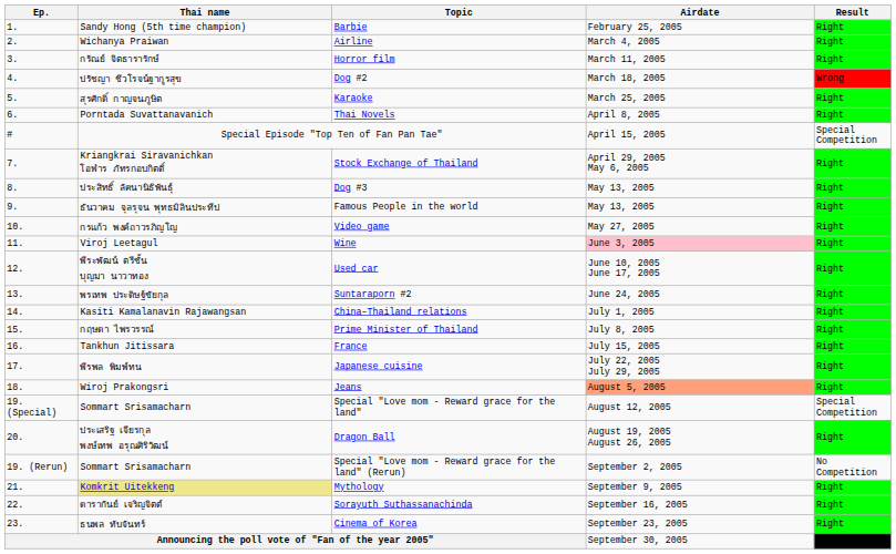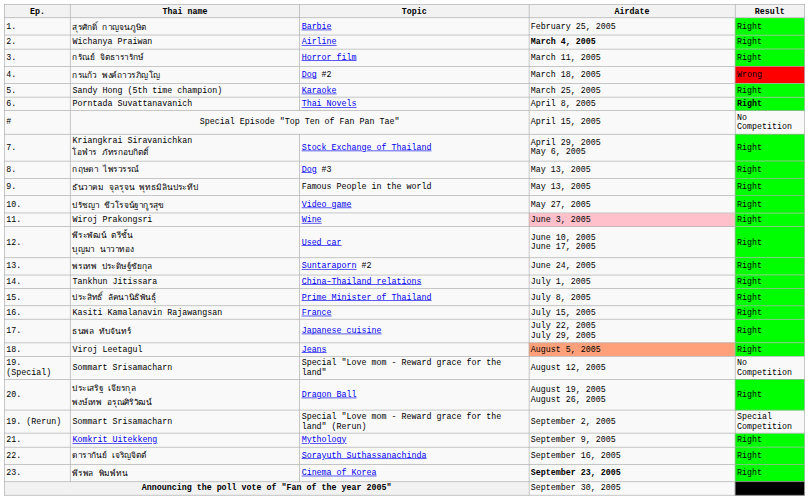 <table class="wikitable sortable" ="font-size:100%; width: 66%; text-align: center; ">
 <tr>
 <th rowspan=1 width=5%><strong>Ep.</strong></th>
 <th rowspan=1 width=20%><strong>Thai name</strong></th>
 <th rowspan=1 width=20%><strong>Topic</strong></th>
 <th rowspan=1 width=18%><strong>Airdate</strong></th>
 <th !rowspan=1 width=3%><strong>Result</strong></th>
 </tr>
 <tr>
 <td>1.</td>
-<td>Sandy Hong (5th time champion)</td>
+<td>สุรศักดิ์ กาญจนภูษิต</td>
 <td><a href='#'>Barbie</a></td>
 <td>February 25, 2005</td>
 <td style="background:#00ff00;">Right</td>
 </tr>
 <tr>
 <td>2.</td>
 <td>Wichanya Praiwan</td>
 <td><a href='#'>Airline</a></td>
-<td>March 4, 2005</td>
+<td><strong>March 4, 2005</strong></td>
 <td style="background:#00ff00;">Right</td>
 </tr>
 <tr>
 <td>3.</td>
 <td>กรัณย์ จิตธารารักษ์</td>
 <td><a href='#'>Horror film</a></td>
 <td>March 11, 2005</td>
 <td style="background:#00ff00;">Right</td>
 </tr>
 <tr>
 <td>4.</td>
-<td>ปรัชญา ชีวโรจน์ฐากูรสุข</td>
+<td>กรแก้ว พงค์ถาวรภิญโญ</td>
 <td><a href='#'>Dog</a> #2</td>
 <td>March 18, 2005</td>
 <td style="background:#ff0000;">Wrong</td>
 </tr>
 <tr>
 <td>5.</td>
-<td>สุรศักดิ์ กาญจนภูษิต</td>
+<td>Sandy Hong (5th time champion)</td>
 <td><a href='#'>Karaoke</a></td>
 <td>March 25, 2005</td>
 <td style="background:#00ff00;">Right</td>
 </tr>
 <tr>
 <td>6.</td>
 <td>Porntada Suvattanavanich</td>
 <td><a href='#'>Thai Novels</a></td>
 <td>April 8, 2005</td>
-<td style="background:#00ff00;">Right</td>
+<td style="background:#00ff00;"><strong>Right</strong></td>
 </tr>
 <tr>
 <td>#</td>
 <td colspan=2 style="text-align: center;">Special Episode "Top Ten of Fan Pan Tae"</td>
 <td>April 15, 2005</td>
-<td>Special Competition</td>
+<td>No Competition</td>
 </tr>
 <tr>
 <td>7.</td>
 <td>Kriangkrai Siravanichkan<br>โอฬาร ภัทรกอบกิตติ์</td>
 <td><a href='#'>Stock Exchange of Thailand</a></td>
 <td>April 29, 2005<br>May 6, 2005</td>
 <td style="background:#00ff00;">Right</td>
 </tr>
 <tr>
 <td>8.</td>
-<td>ประสิทธิ์ ลัคนานิธิพันธุ์</td>
+<td>กฤษดา ไพรวรรณ์</td>
 <td><a href='#'>Dog</a> #3</td>
 <td>May 13, 2005</td>
 <td style="background:#00ff00;">Right</td>
 </tr>
 <tr>
 <td>9.</td>
 <td>ธันวาคม จุลรุจน พุทธมิลินประทีป</td>
 <td>Famous People in the world</td>
 <td>May 13, 2005</td>
 <td style="background:#00ff00;">Right</td>
 </tr>
 <tr>
 <td>10.</td>
-<td>กรแก้ว พงค์ถาวรภิญโญ</td>
+<td>ปรัชญา ชีวโรจน์ฐากูรสุข</td>
 <td><a href='#'>Video game</a></td>
 <td>May 27, 2005</td>
 <td style="background:#00ff00;">Right</td>
 </tr>
 <tr>
 <td>11.</td>
-<td>Viroj Leetagul</td>
+<td>Wiroj Prakongsri</td>
 <td><a href='#'>Wine</a></td>
 <td style="background: pink;">June 3, 2005</td>
 <td style="background:#00ff00;">Right</td>
 </tr>
 <tr>
 <td>12.</td>
 <td>พีระพัฒน์ ตรีชั้น<br>บุญมา นาวาทอง</td>
 <td><a href='#'>Used car</a></td>
 <td>June 10, 2005<br>June 17, 2005</td>
 <td style="background:#00ff00;">Right</td>
 </tr>
 <tr>
 <td>13.</td>
 <td>พรเทพ ประดิษฐ์ชัยกุล</td>
 <td><a href='#'>Suntaraporn</a> #2</td>
 <td>June 24, 2005</td>
 <td style="background:#00ff00;">Right</td>
 </tr>
 <tr>
 <td>14.</td>
-<td>Kasiti Kamalanavin Rajawangsan</td>
+<td>Tankhun Jitissara</td>
 <td><a href='#'>China–Thailand relations</a></td>
 <td>July 1, 2005</td>
 <td style="background:#00ff00;">Right</td>
 </tr>
 <tr>
 <td>15.</td>
-<td>กฤษดา ไพรวรรณ์</td>
+<td>ประสิทธิ์ ลัคนานิธิพันธุ์</td>
 <td><a href='#'>Prime Minister of Thailand</a></td>
 <td>July 8, 2005</td>
 <td style="background:#00ff00;">Right</td>
 </tr>
 <tr>
 <td>16.</td>
-<td>Tankhun Jitissara</td>
+<td>Kasiti Kamalanavin Rajawangsan</td>
 <td><a href='#'>France</a></td>
 <td>July 15, 2005</td>
 <td style="background:#00ff00;">Right</td>
 </tr>
 <tr>
 <td>17.</td>
-<td>พีรพล พิมพ์ทน</td>
+<td>ธนพล ทับจันทร์</td>
 <td><a href='#'>Japanese cuisine</a></td>
 <td>July 22, 2005<br>July 29, 2005</td>
 <td style="background:#00ff00;">Right</td>
 </tr>
 <tr>
 <td>18.</td>
-<td>Wiroj Prakongsri</td>
+<td>Viroj Leetagul</td>
 <td><a href='#'>Jeans</a></td>
 <td style="background: lightsalmon;">August 5, 2005</td>
 <td style="background:#00ff00;">Right</td>
 </tr>
 <tr>
 <td>19. (Special)</td>
 <td>Sommart Srisamacharn</td>
 <td>Special "Love mom - Reward grace for the land"</td>
 <td>August 12, 2005</td>
-<td>Special Competition</td>
+<td>No Competition</td>
 </tr>
 <tr>
 <td>20.</td>
 <td>ประเสริฐ เจียรกุล<br>พงษ์เทพ อรุณศิริวัฒน์</td>
 <td><a href='#'>Dragon Ball</a></td>
 <td>August 19, 2005<br>August 26, 2005</td>
 <td style="background:#00ff00;">Right</td>
 </tr>
 <tr>
 <td>19. (Rerun)</td>
 <td>Sommart Srisamacharn</td>
 <td>Special "Love mom - Reward grace for the land" (Rerun)</td>
 <td>September 2, 2005</td>
-<td>No Competition</td>
+<td>Special Competition</td>
 </tr>
 <tr>
 <td>21.</td>
-<td style="background: khaki;"><a href='#'>Komkrit Uitekkeng</a></td>
+<td><a href='#'>Komkrit Uitekkeng</a></td>
 <td><a href='#'>Mythology</a></td>
 <td>September 9, 2005</td>
 <td style="background:#00ff00;">Right</td>
 </tr>
 <tr>
 <td>22.</td>
 <td>ดารากันย์ เจริญจิตต์</td>
 <td><a href='#'>Sorayuth Suthassanachinda</a></td>
 <td>September 16, 2005</td>
 <td style="background:#00ff00;">Right</td>
 </tr>
 <tr>
 <td>23.</td>
-<td>ธนพล ทับจันทร์</td>
+<td>พีรพล พิมพ์ทน</td>
 <td><a href='#'>Cinema of Korea</a></td>
-<td>September 23, 2005</td>
+<td><strong>September 23, 2005</strong></td>
 <td style="background:#00ff00;">Right</td>
 </tr>
 <tr>
 <th colspan=3>Announcing the poll vote of "Fan of the year 2005"</th>
 <td>September 30, 2005</td>
 <td style = "background:#000000;"></td>
 </tr>
 </table>
